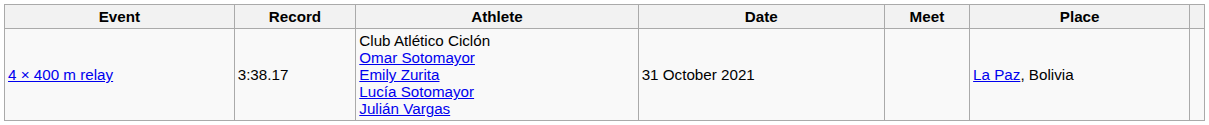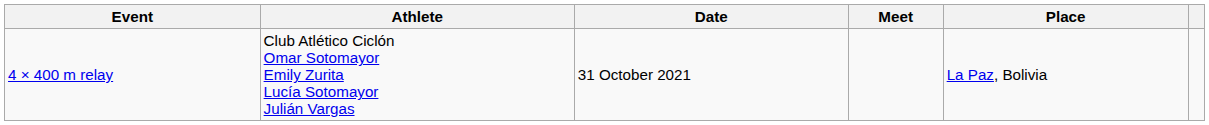 <table class="wikitable" style="font-size: 95%; width: 95%;">
 <tr>
 <th>Event</th>
-<th>Record</th>
 <th>Athlete</th>
 <th>Date</th>
 <th>Meet</th>
 <th>Place</th>
 <th></th>
 </tr>
 <tr>
 <td><a href='#'>4 × 400 m relay</a></td>
-<td>3:38.17 </td>
 <td>Club Atlético Ciclón<br><a href='#'>Omar Sotomayor</a><br><a href='#'>Emily Zurita</a><br><a href='#'>Lucía Sotomayor</a><br><a href='#'>Julián Vargas</a></td>
 <td>31 October 2021</td>
 <td></td>
 <td><a href='#'>La Paz</a>, Bolivia</td>
 <td></td>
 </tr>
 </table>
